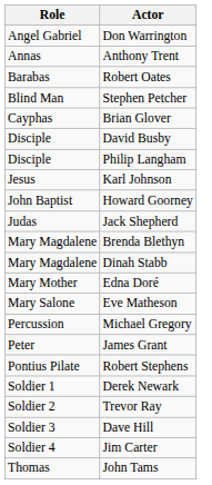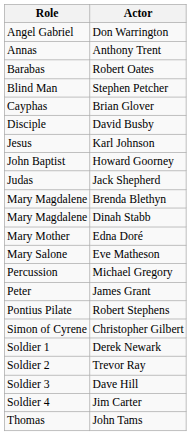 <table class="wikitable">
 <tr>
 <th>Role</th>
 <th>Actor</th>
 </tr>
 <tr>
 <td>Angel Gabriel</td>
 <td>Don Warrington</td>
 </tr>
 <tr>
 <td>Annas</td>
 <td>Anthony Trent</td>
 </tr>
 <tr>
 <td>Barabas</td>
 <td>Robert Oates</td>
 </tr>
 <tr>
 <td>Blind Man</td>
 <td>Stephen Petcher</td>
 </tr>
 <tr>
 <td>Cayphas</td>
 <td>Brian Glover</td>
 </tr>
 <tr>
 <td>Disciple</td>
 <td>David Busby</td>
-</tr>
-<tr>
-<td>Disciple</td>
-<td>Philip Langham</td>
 </tr>
 <tr>
 <td>Jesus</td>
 <td>Karl Johnson</td>
 </tr>
 <tr>
 <td>John Baptist</td>
 <td>Howard Goorney</td>
 </tr>
 <tr>
 <td>Judas</td>
 <td>Jack Shepherd</td>
 </tr>
 <tr>
 <td>Mary Magdalene</td>
 <td>Brenda Blethyn</td>
 </tr>
 <tr>
 <td>Mary Magdalene</td>
 <td>Dinah Stabb</td>
 </tr>
 <tr>
 <td>Mary Mother</td>
 <td>Edna Doré</td>
 </tr>
 <tr>
 <td>Mary Salone</td>
 <td>Eve Matheson</td>
 </tr>
 <tr>
 <td>Percussion</td>
 <td>Michael Gregory</td>
 </tr>
 <tr>
 <td>Peter</td>
 <td>James Grant</td>
 </tr>
 <tr>
 <td>Pontius Pilate</td>
 <td>Robert Stephens</td>
 </tr>
 <tr>
+<td>Simon of Cyrene</td>
+<td>Christopher Gilbert</td>
+</tr>
+<tr>
 <td>Soldier 1</td>
 <td>Derek Newark</td>
 </tr>
 <tr>
 <td>Soldier 2</td>
 <td>Trevor Ray</td>
 </tr>
 <tr>
 <td>Soldier 3</td>
 <td>Dave Hill</td>
 </tr>
 <tr>
 <td>Soldier 4</td>
 <td>Jim Carter</td>
 </tr>
 <tr>
 <td>Thomas</td>
 <td>John Tams</td>
 </tr>
 </table>
